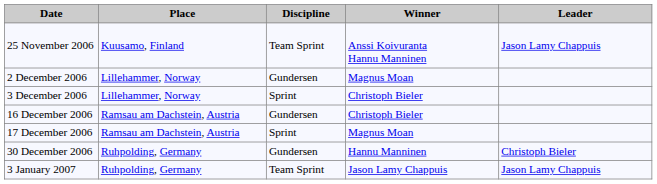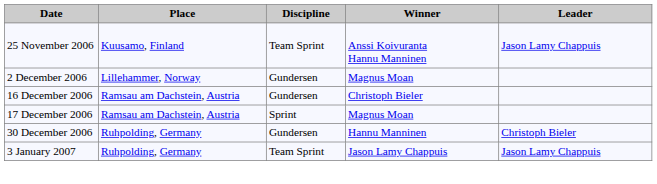 <table bgcolor="#f7f8ff" cellpadding="3" cellspacing="0" border="1" style="font-size: 95%; border: gray solid 1px; border-collapse: collapse;">
 <tr bgcolor="#CCCCCC">
 <td align="center" width="120"><strong>Date</strong></td>
 <td align="center" width="220"><strong>Place</strong></td>
 <td align="center" width="100"><strong>Discipline</strong></td>
 <td align="center" width="200"><strong>Winner</strong></td>
 <td align="center" width="200"><strong>Leader</strong></td>
 </tr>
 <tr align="left">
 <td>25 November 2006</td>
 <td> <a href='#'>Kuusamo</a>, <a href='#'>Finland</a></td>
 <td>Team Sprint</td>
 <td><br> <a href='#'>Anssi Koivuranta</a><br> <a href='#'>Hannu Manninen</a></td>
 <td> <a href='#'>Jason Lamy Chappuis</a></td>
 </tr>
 <tr align="left">
 <td>2 December 2006</td>
 <td> <a href='#'>Lillehammer</a>, <a href='#'>Norway</a></td>
 <td>Gundersen</td>
 <td> <a href='#'>Magnus Moan</a></td>
-<td></td>
-</tr>
-<tr align="left">
-<td>3 December 2006</td>
-<td> <a href='#'>Lillehammer</a>, <a href='#'>Norway</a></td>
-<td>Sprint</td>
-<td> <a href='#'>Christoph Bieler</a></td>
 <td></td>
 </tr>
 <tr align="left">
 <td>16 December 2006</td>
 <td> <a href='#'>Ramsau am Dachstein</a>, <a href='#'>Austria</a></td>
 <td>Gundersen</td>
 <td> <a href='#'>Christoph Bieler</a></td>
 <td></td>
 </tr>
 <tr align="left">
 <td>17 December 2006</td>
 <td> <a href='#'>Ramsau am Dachstein</a>, <a href='#'>Austria</a></td>
 <td>Sprint</td>
 <td> <a href='#'>Magnus Moan</a></td>
 <td></td>
 </tr>
 <tr align="left">
 <td>30 December 2006</td>
 <td> <a href='#'>Ruhpolding</a>, <a href='#'>Germany</a></td>
 <td>Gundersen</td>
 <td> <a href='#'>Hannu Manninen</a></td>
 <td> <a href='#'>Christoph Bieler</a></td>
 </tr>
 <tr align="left" valign=top>
 <td>3 January 2007</td>
 <td> <a href='#'>Ruhpolding</a>, <a href='#'>Germany</a></td>
 <td>Team Sprint</td>
 <td> <a href='#'>Jason Lamy Chappuis</a></td>
 <td> <a href='#'>Jason Lamy Chappuis</a></td>
 </tr>
 </table>
